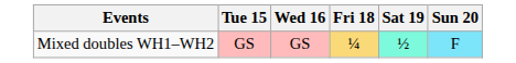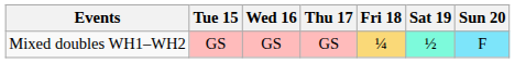 <table class="wikitable" style="margin:0.5em auto; font-size:90%; text-align:center">
 <tr>
 <th>Events</th>
 <th>Tue 15</th>
 <th>Wed 16</th>
+<th>Thu 17</th>
 <th>Fri 18</th>
 <th>Sat 19</th>
 <th>Sun 20</th>
 </tr>
 <tr>
 <td align="left">Mixed doubles WH1–WH2</td>
 <td bgcolor="#FFBBBB">GS</td>
 <td bgcolor="#FFBBBB">GS</td>
+<td bgcolor="#FFBBBB">GS</td>
 <td bgcolor="#FAD978">¼</td>
 <td bgcolor="#7DFADB">½</td>
 <td bgcolor="#7DE5FA">F</td>
 </tr>
 </table>
